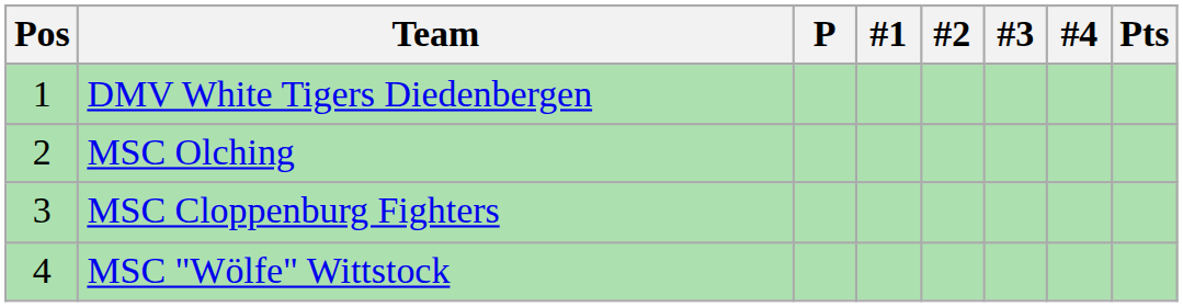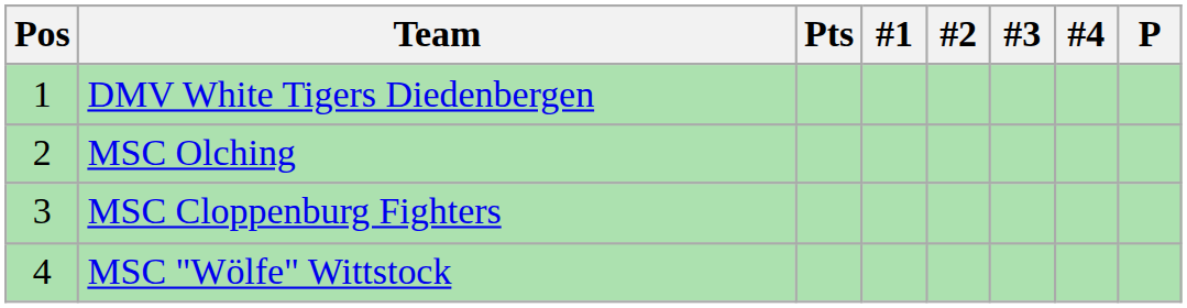 <table class="wikitable" style="font-size: 100%">
 <tr>
 <th width=20>Pos</th>
 <th width=300>Team</th>
-<th width=20>P</th>
+<th width=20>Pts</th>
 <th width=20>#1</th>
 <th width=20>#2</th>
 <th width=20>#3</th>
 <th width=20>#4</th>
-<th width=20>Pts</th>
+<th width=20>P</th>
 </tr>
 <tr align=center style="background:#ACE1AF;">
 <td>1</td>
 <td align="left"><a href='#'>DMV White Tigers Diedenbergen</a></td>
 <td></td>
 <td></td>
 <td></td>
 <td></td>
 <td></td>
 <td></td>
 </tr>
 <tr align=center style="background:#ACE1AF;">
 <td>2</td>
 <td align="left"><a href='#'>MSC Olching</a></td>
 <td></td>
 <td></td>
 <td></td>
 <td></td>
 <td></td>
 <td></td>
 </tr>
 <tr align=center style="background:#ACE1AF;">
 <td>3</td>
 <td align="left"><a href='#'>MSC Cloppenburg Fighters</a></td>
 <td></td>
 <td></td>
 <td></td>
 <td></td>
 <td></td>
 <td></td>
 </tr>
 <tr align=center style="background:#ACE1AF;">
 <td>4</td>
 <td align="left"><a href='#'>MSC "Wölfe" Wittstock</a></td>
 <td></td>
 <td></td>
 <td></td>
 <td></td>
 <td></td>
 <td></td>
 </tr>
 </table>
